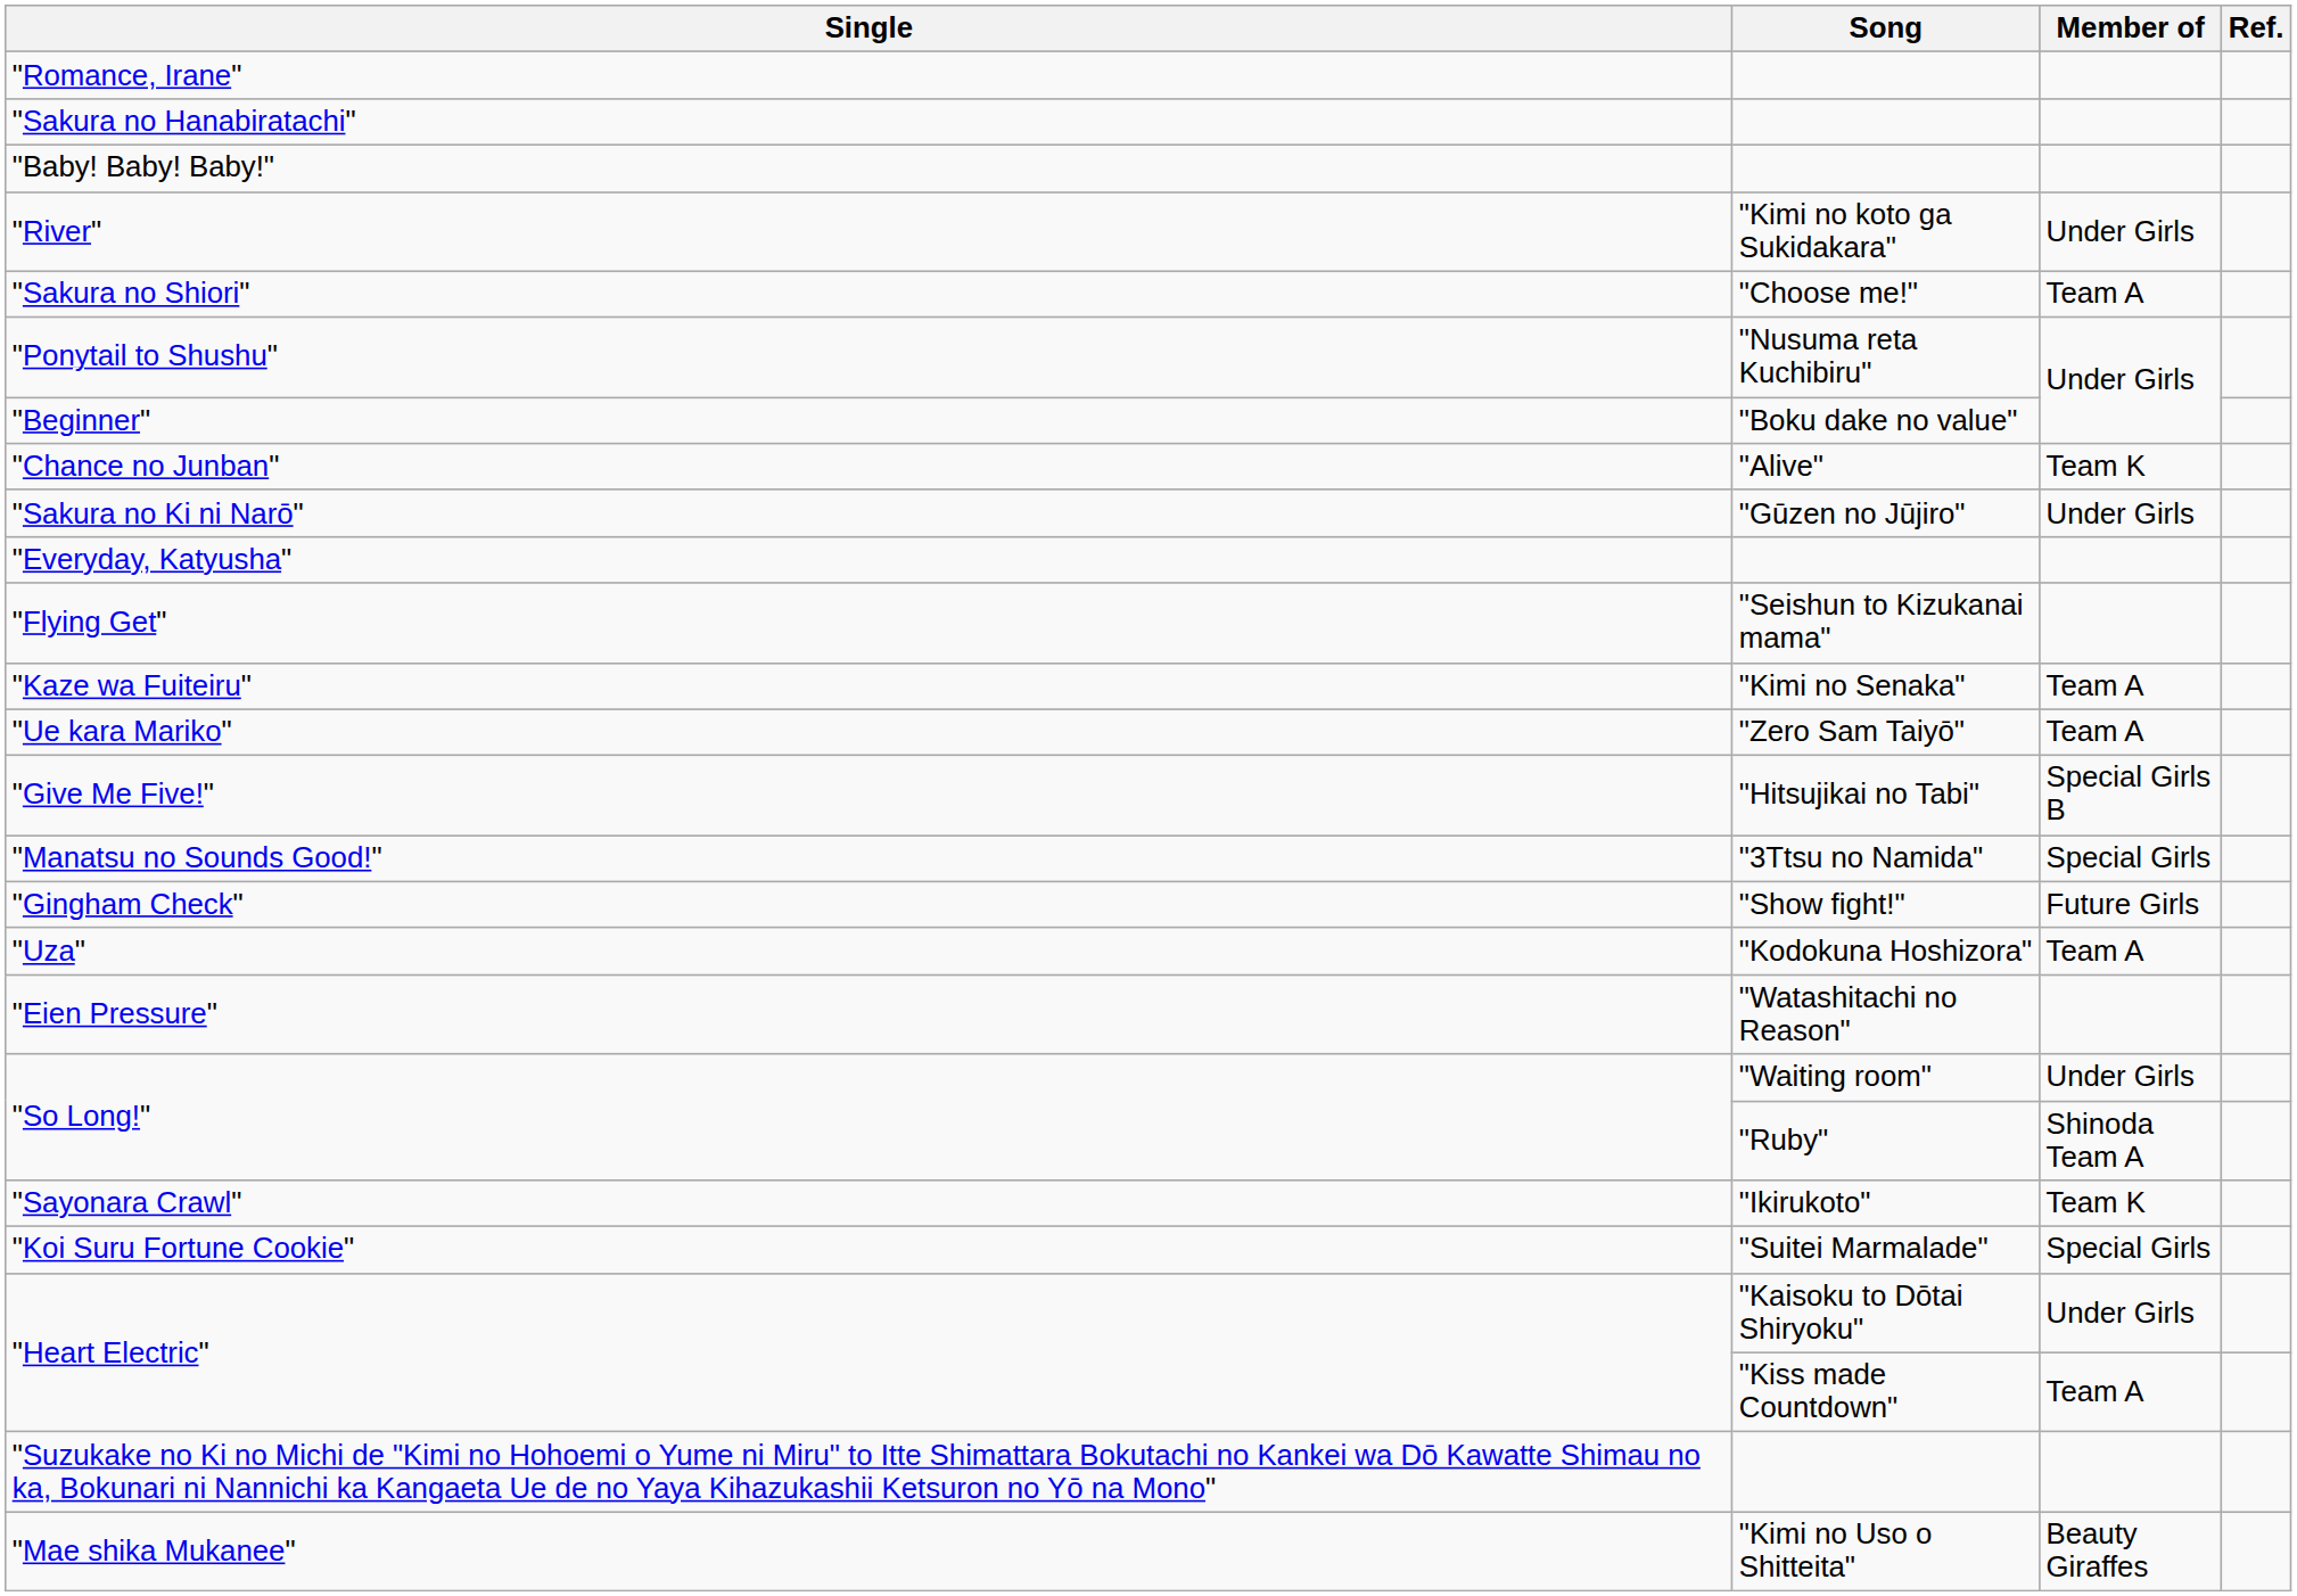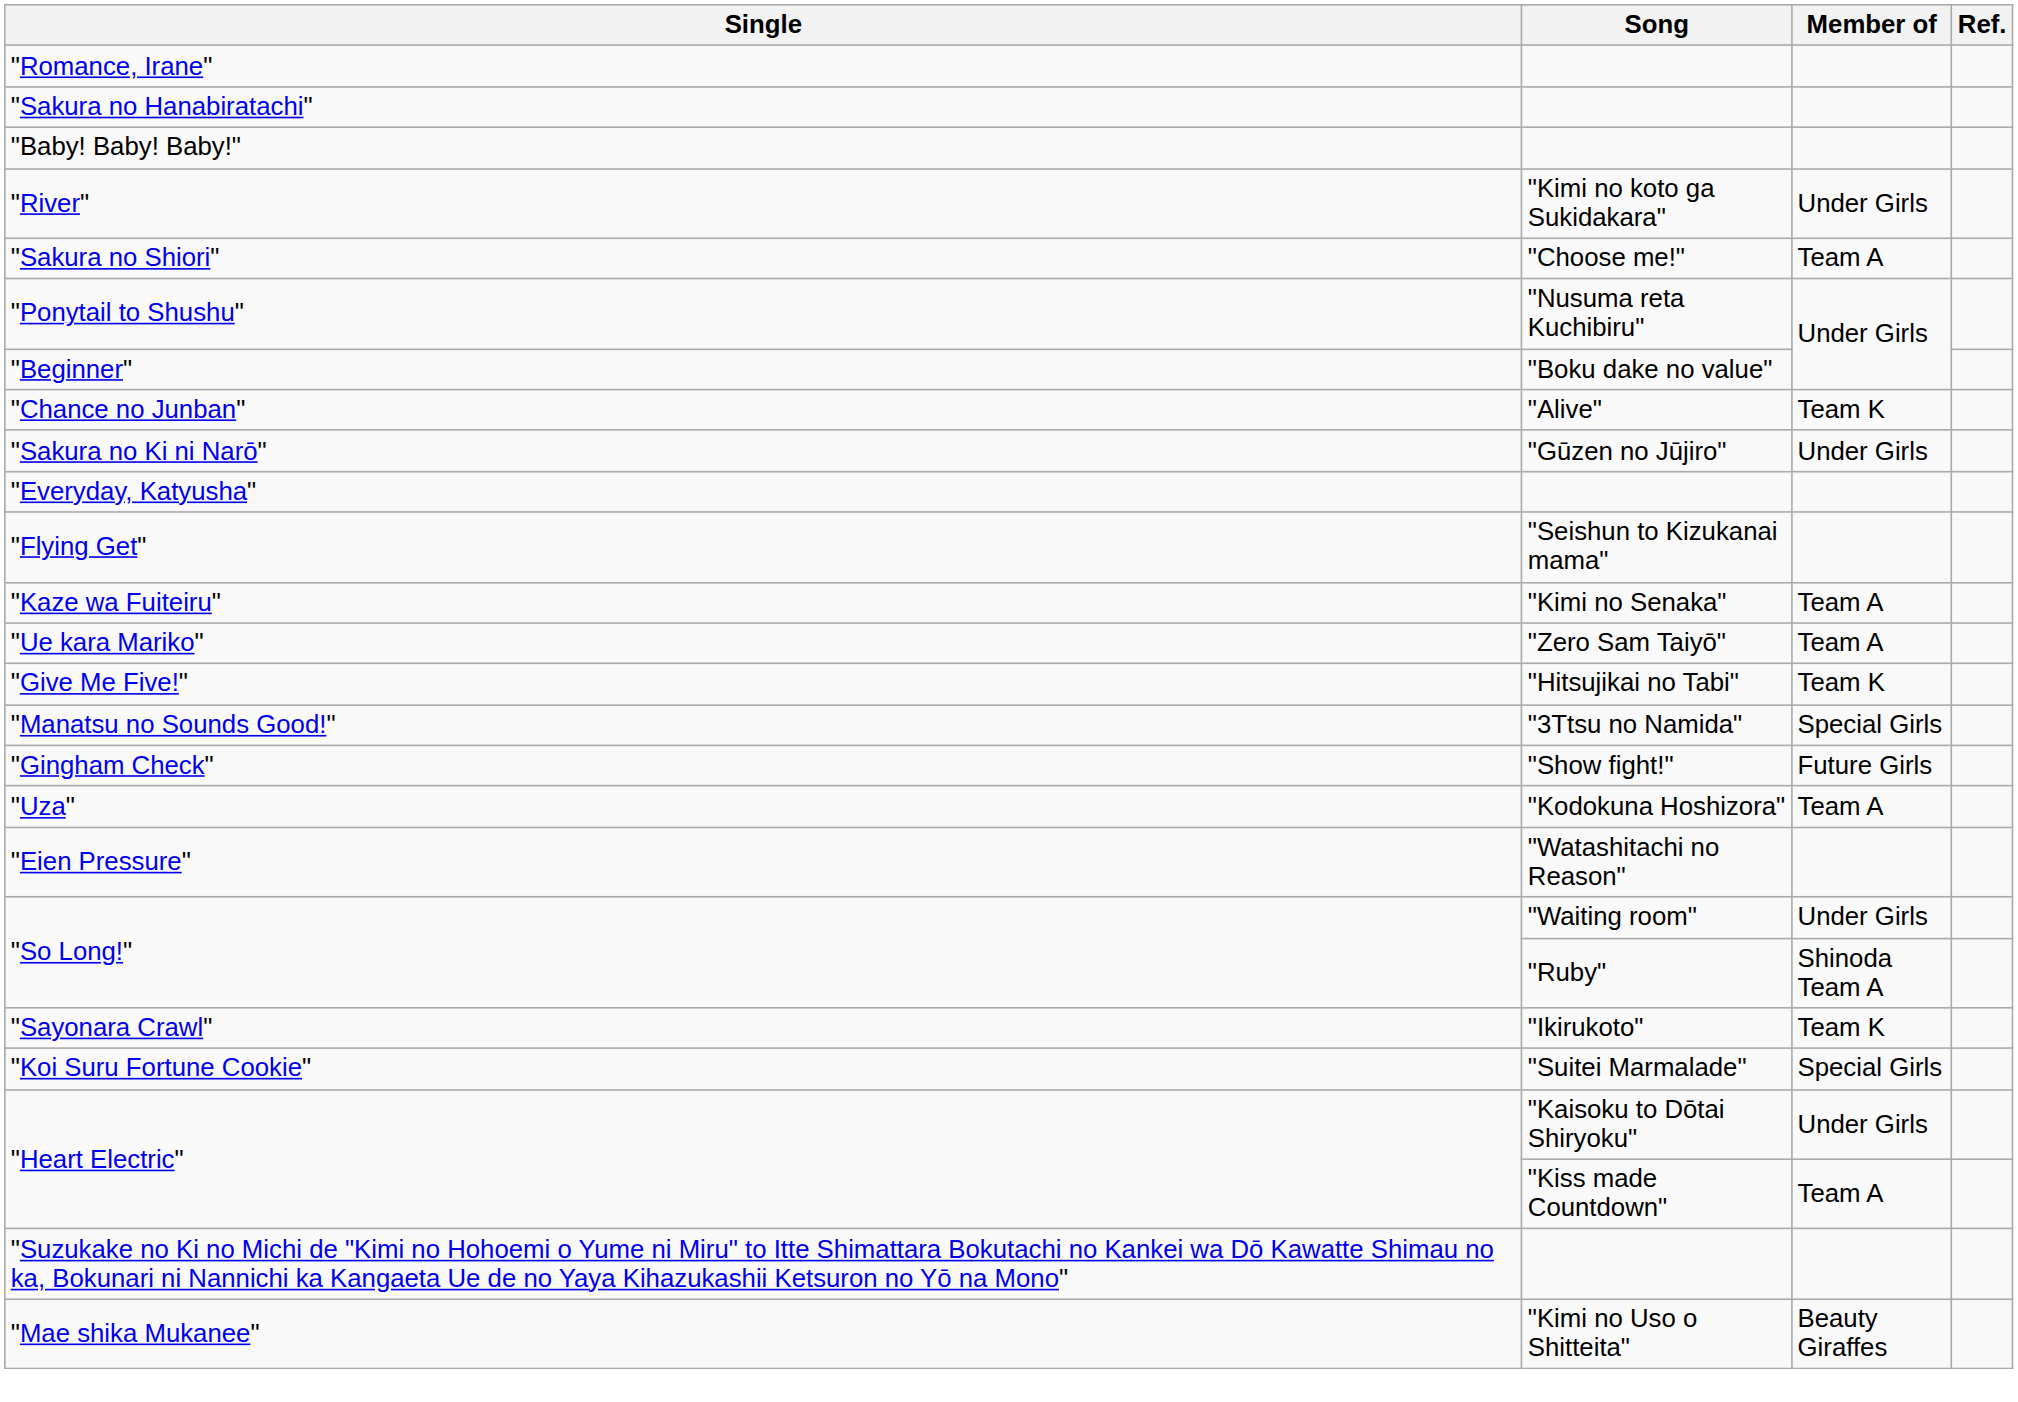 <table class="wikitable">
 <tr>
 <th>Single</th>
 <th>Song</th>
 <th>Member of</th>
 <th>Ref.</th>
 </tr>
 <tr>
 <td>"<a href='#'>Romance, Irane</a>"</td>
 <td></td>
 <td></td>
 <td></td>
 </tr>
 <tr>
 <td>"<a href='#'>Sakura no Hanabiratachi</a>"</td>
 <td></td>
 <td></td>
 <td></td>
 </tr>
 <tr>
 <td>"Baby! Baby! Baby!"</td>
 <td></td>
 <td></td>
 <td></td>
 </tr>
 <tr>
 <td>"<a href='#'>River</a>"</td>
 <td>"Kimi no koto ga Sukidakara"</td>
 <td>Under Girls</td>
 <td></td>
 </tr>
 <tr>
 <td>"<a href='#'>Sakura no Shiori</a>"</td>
 <td>"Choose me!"</td>
 <td>Team A</td>
 <td></td>
 </tr>
 <tr>
 <td>"<a href='#'>Ponytail to Shushu</a>"</td>
 <td>"Nusuma reta Kuchibiru"</td>
 <td rowspan="2">Under Girls</td>
 <td></td>
 </tr>
 <tr>
 <td>"<a href='#'>Beginner</a>"</td>
 <td>"Boku dake no value"</td>
 <td></td>
 </tr>
 <tr>
 <td>"<a href='#'>Chance no Junban</a>"</td>
 <td>"Alive"</td>
 <td>Team K</td>
 <td></td>
 </tr>
 <tr>
 <td>"<a href='#'>Sakura no Ki ni Narō</a>"</td>
 <td>"Gūzen no Jūjiro"</td>
 <td>Under Girls</td>
 <td></td>
 </tr>
 <tr>
 <td>"<a href='#'>Everyday, Katyusha</a>"</td>
 <td></td>
 <td></td>
 <td></td>
 </tr>
 <tr>
 <td>"<a href='#'>Flying Get</a>"</td>
 <td>"Seishun to Kizukanai mama"</td>
 <td></td>
 <td></td>
 </tr>
 <tr>
 <td>"<a href='#'>Kaze wa Fuiteiru</a>"</td>
 <td>"Kimi no Senaka"</td>
 <td>Team A</td>
 <td></td>
 </tr>
 <tr>
 <td>"<a href='#'>Ue kara Mariko</a>"</td>
 <td>"Zero Sam Taiyō"</td>
 <td>Team A</td>
 <td></td>
 </tr>
 <tr>
 <td>"<a href='#'>Give Me Five!</a>"</td>
 <td>"Hitsujikai no Tabi"</td>
-<td>Special Girls B</td>
+<td>Team K</td>
 <td></td>
 </tr>
 <tr>
 <td>"<a href='#'>Manatsu no Sounds Good!</a>"</td>
 <td>"3Ttsu no Namida"</td>
 <td>Special Girls</td>
 <td></td>
 </tr>
 <tr>
 <td>"<a href='#'>Gingham Check</a>"</td>
 <td>"Show fight!"</td>
 <td>Future Girls</td>
 <td></td>
 </tr>
 <tr>
 <td>"<a href='#'>Uza</a>"</td>
 <td>"Kodokuna Hoshizora"</td>
 <td>Team A</td>
 <td></td>
 </tr>
 <tr>
 <td>"<a href='#'>Eien Pressure</a>"</td>
 <td>"Watashitachi no Reason"</td>
 <td></td>
 <td></td>
 </tr>
 <tr>
 <td rowspan="2">"<a href='#'>So Long!</a>"</td>
 <td>"Waiting room"</td>
 <td>Under Girls</td>
 <td></td>
 </tr>
 <tr>
 <td>"Ruby"</td>
 <td>Shinoda Team A</td>
 <td></td>
 </tr>
 <tr>
 <td>"<a href='#'>Sayonara Crawl</a>"</td>
 <td>"Ikirukoto"</td>
 <td>Team K</td>
 <td></td>
 </tr>
 <tr>
 <td>"<a href='#'>Koi Suru Fortune Cookie</a>"</td>
 <td>"Suitei Marmalade"</td>
 <td>Special Girls</td>
 <td></td>
 </tr>
 <tr>
 <td rowspan="2">"<a href='#'>Heart Electric</a>"</td>
 <td>"Kaisoku to Dōtai Shiryoku"</td>
 <td>Under Girls</td>
 <td></td>
 </tr>
 <tr>
 <td>"Kiss made Countdown"</td>
 <td>Team A</td>
 <td></td>
 </tr>
 <tr>
 <td>"<a href='#'>Suzukake no Ki no Michi de "Kimi no Hohoemi o Yume ni Miru" to Itte Shimattara Bokutachi no Kankei wa Dō Kawatte Shimau no ka, Bokunari ni Nannichi ka Kangaeta Ue de no Yaya Kihazukashii Ketsuron no Yō na Mono</a>"</td>
 <td></td>
 <td></td>
 <td></td>
 </tr>
 <tr>
 <td>"<a href='#'>Mae shika Mukanee</a>"</td>
 <td>"Kimi no Uso o Shitteita"</td>
 <td>Beauty Giraffes</td>
 <td></td>
 </tr>
 </table>
